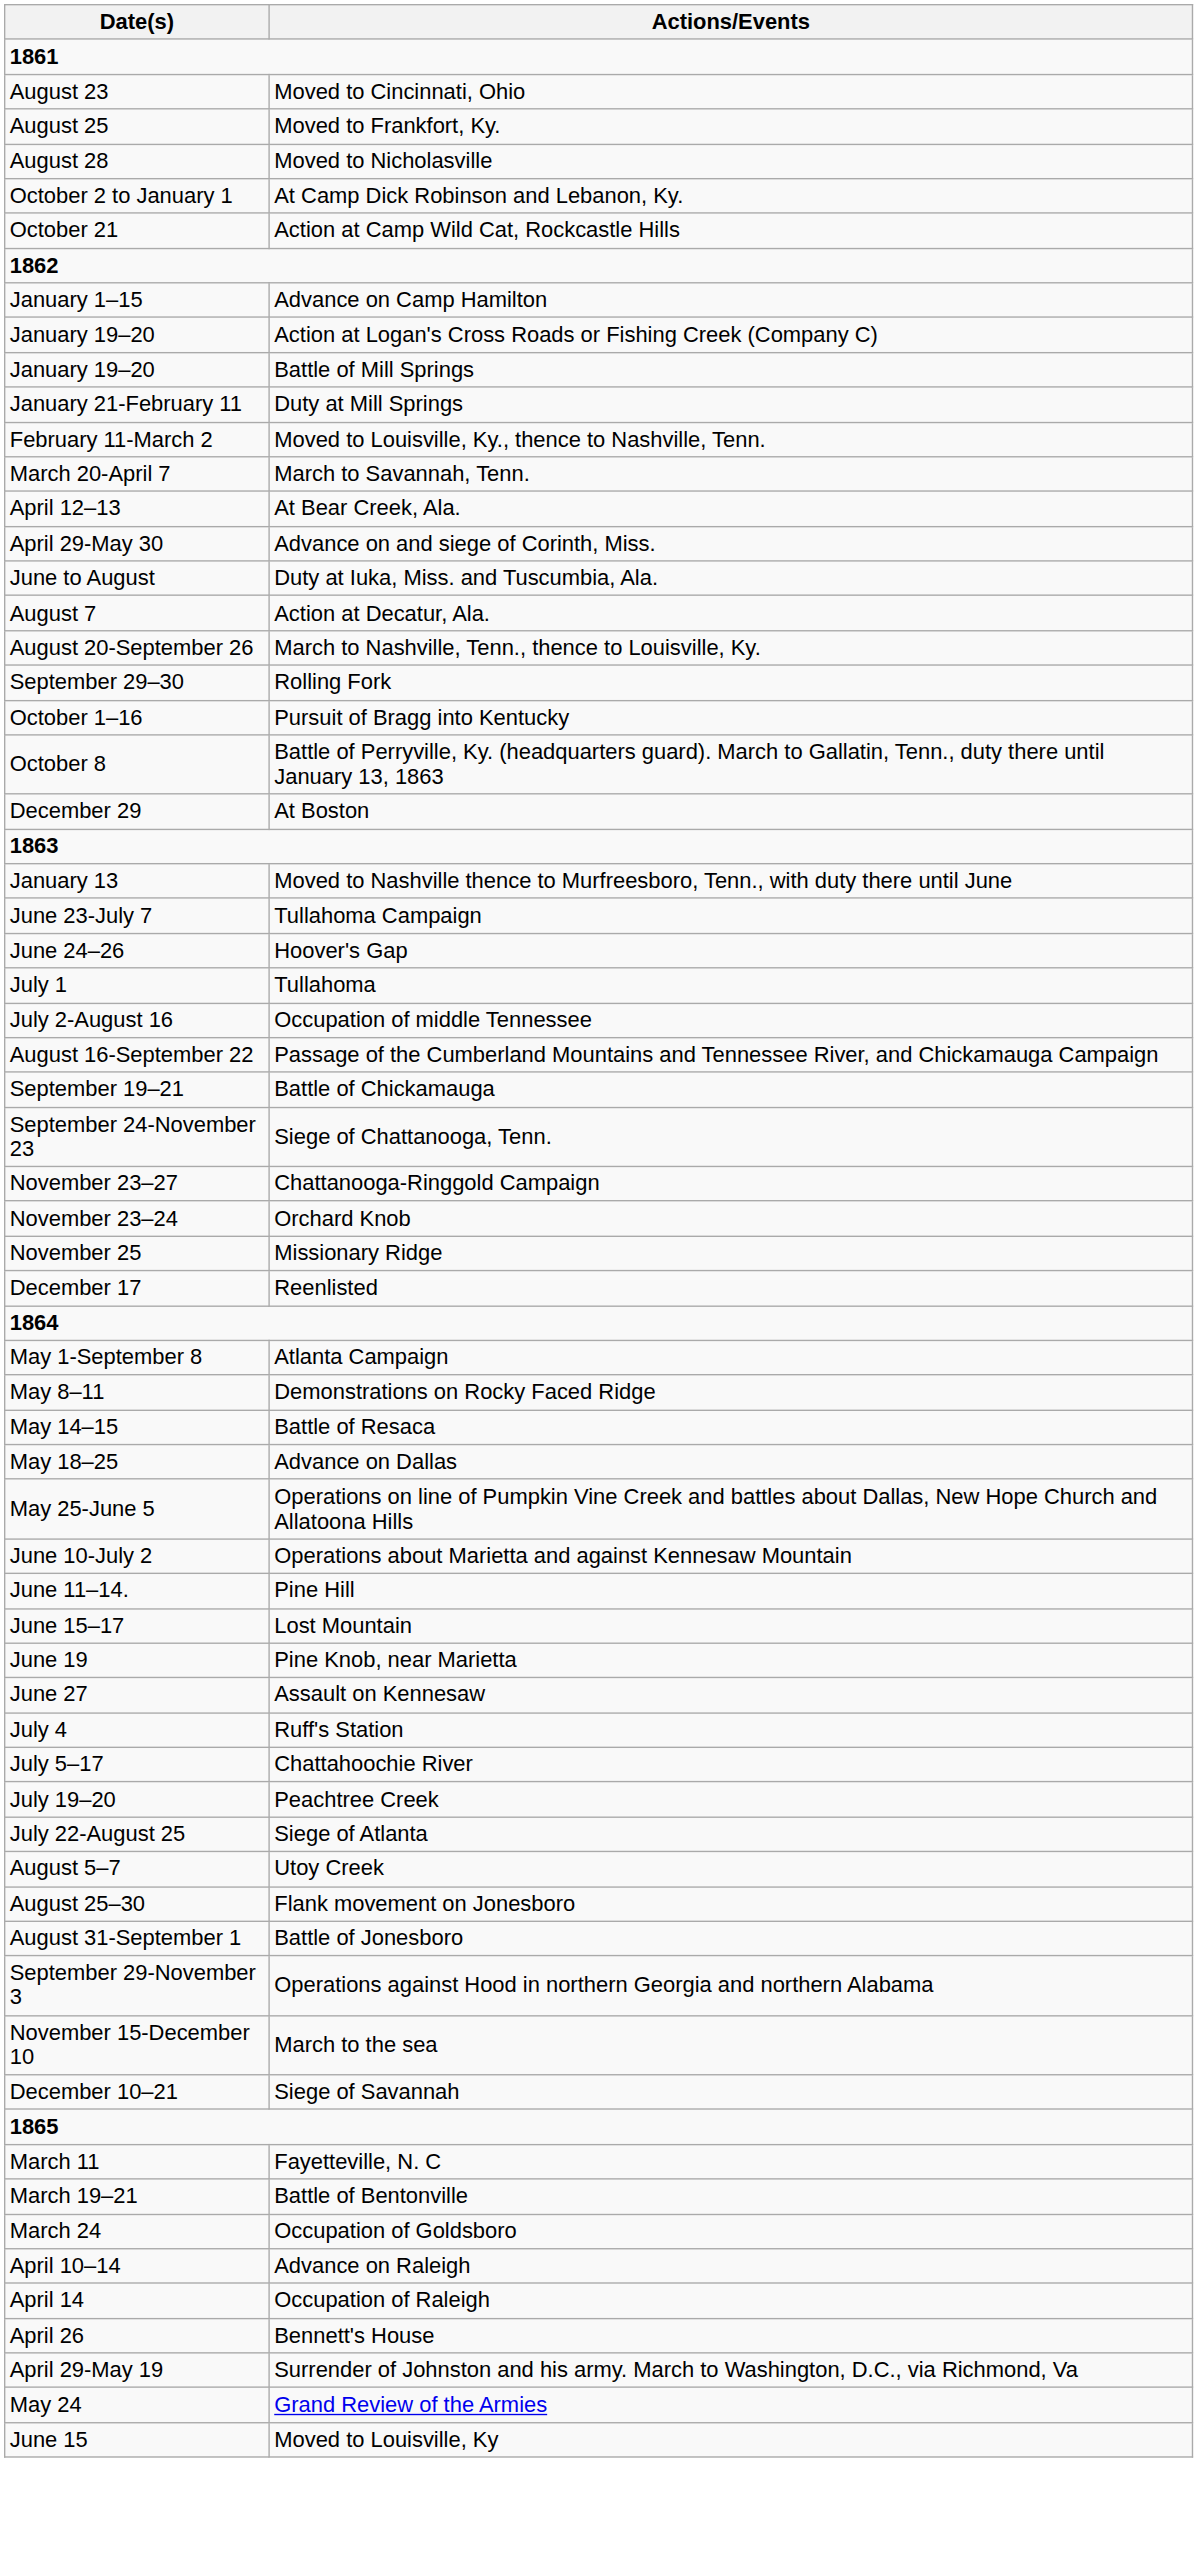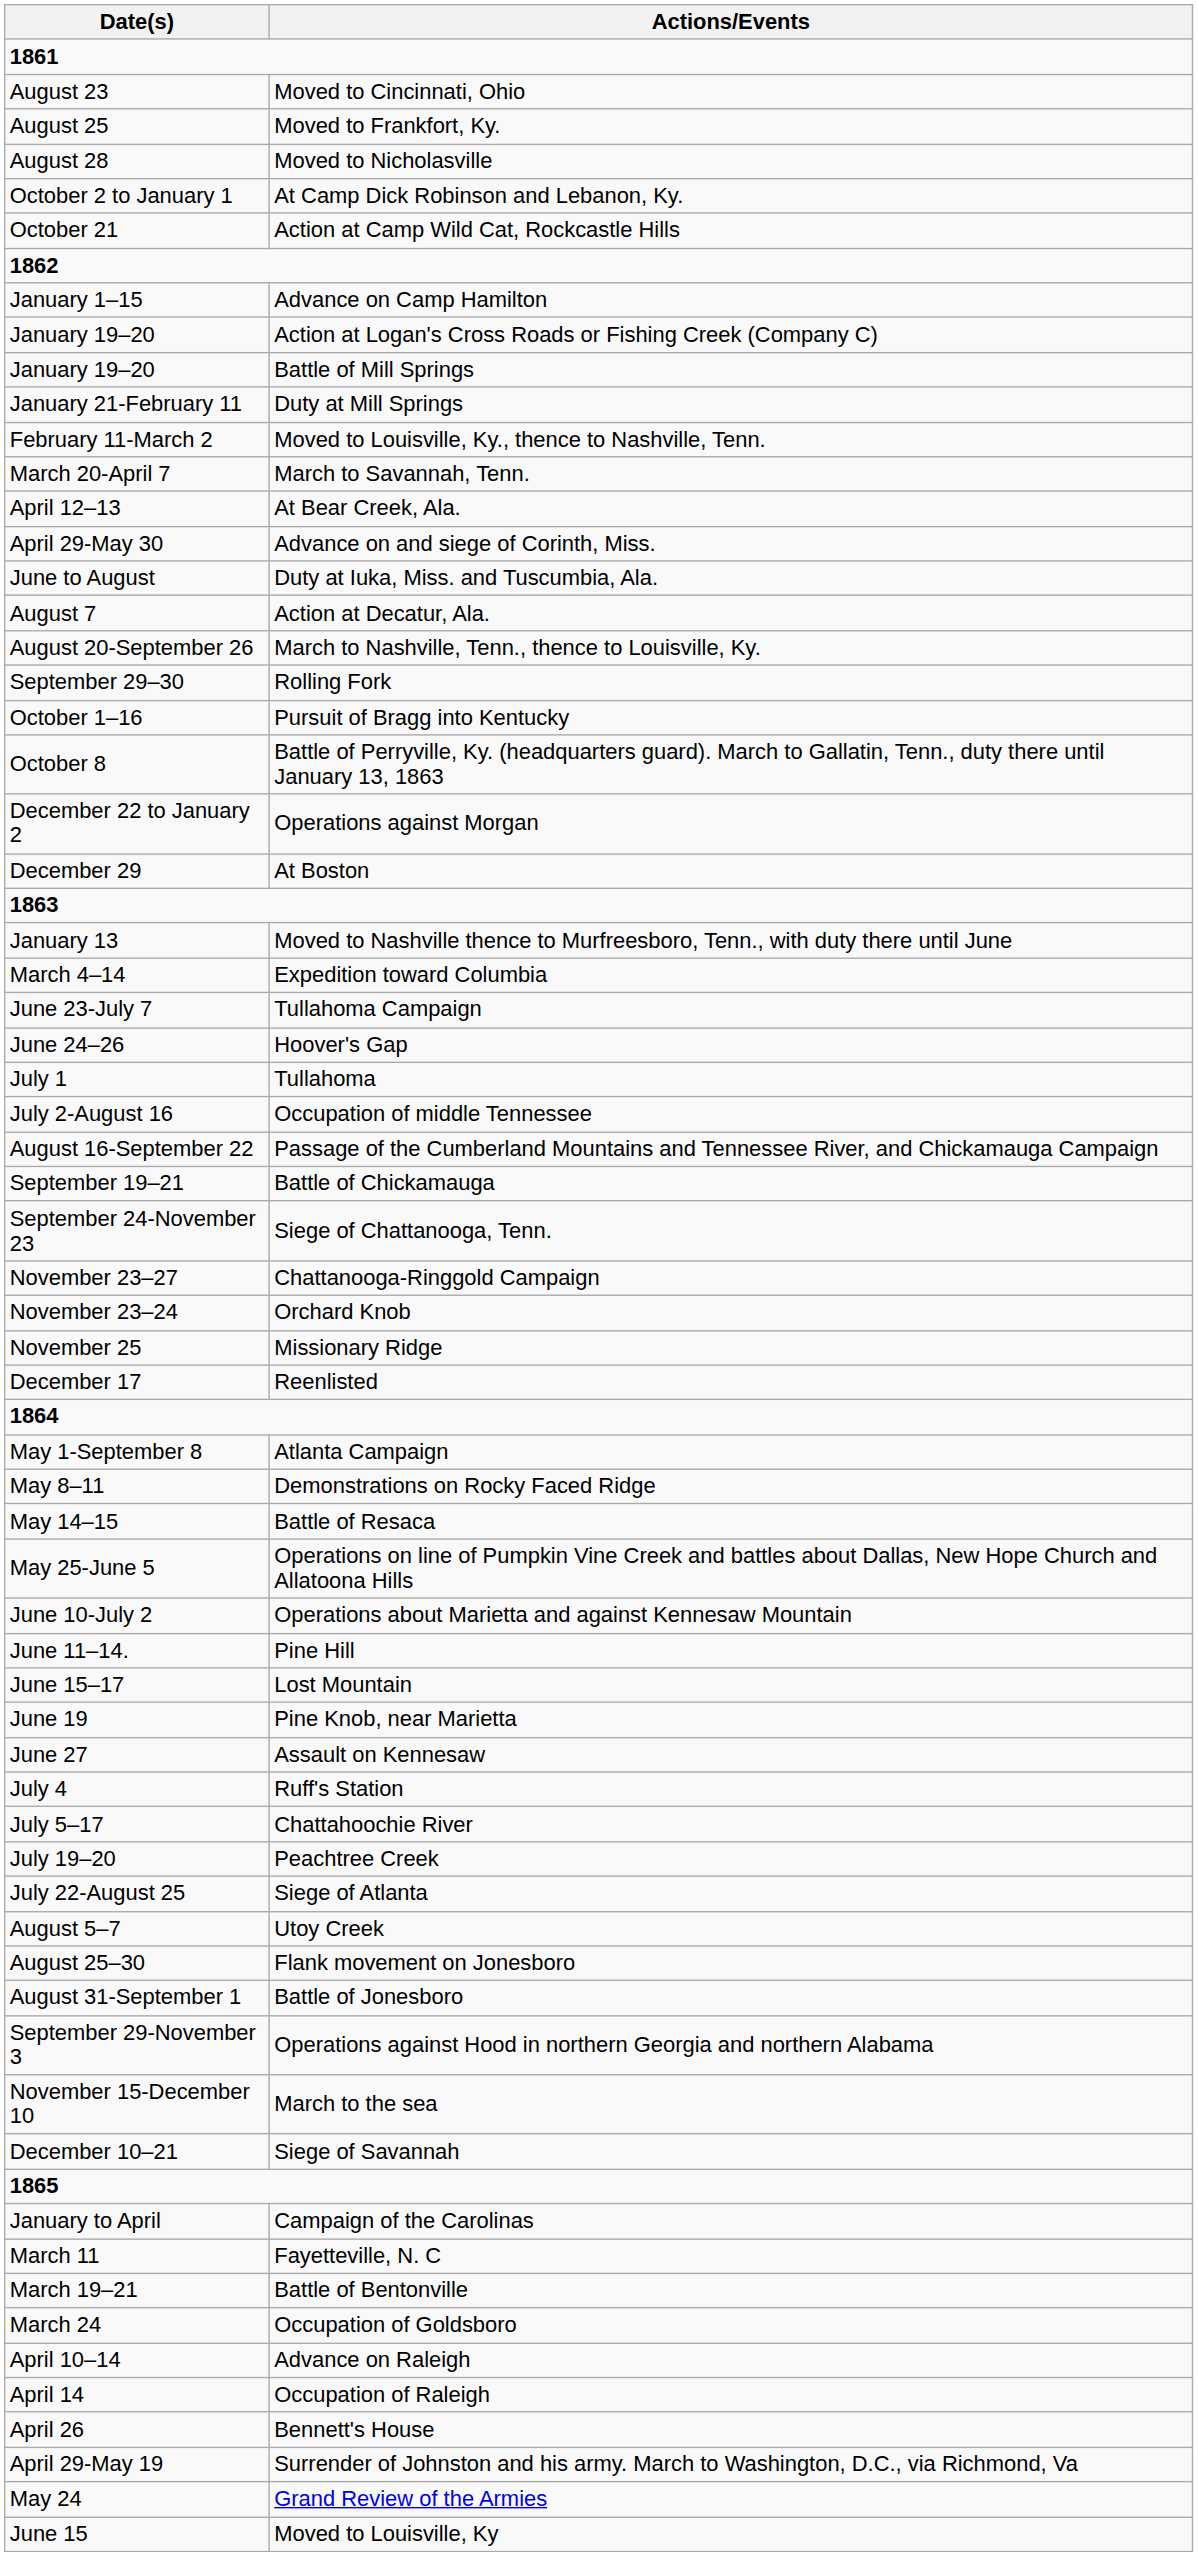 <table class="wikitable">
 <tr>
 <th>Date(s)</th>
 <th>Actions/Events</th>
 </tr>
 <tr>
 <td colspan=2><strong>1861</strong></td>
 </tr>
 <tr>
 <td>August 23</td>
 <td>Moved to Cincinnati, Ohio</td>
 </tr>
 <tr>
 <td>August 25</td>
 <td>Moved to Frankfort, Ky.</td>
 </tr>
 <tr>
 <td>August 28</td>
 <td>Moved to Nicholasville</td>
 </tr>
 <tr>
 <td>October 2 to January 1</td>
 <td>At Camp Dick Robinson and Lebanon, Ky.</td>
 </tr>
 <tr>
 <td>October 21</td>
 <td>Action at Camp Wild Cat, Rockcastle Hills</td>
 </tr>
 <tr>
 <td colspan=2><strong>1862</strong></td>
 </tr>
 <tr>
 <td>January 1–15</td>
 <td>Advance on Camp Hamilton</td>
 </tr>
 <tr>
 <td>January 19–20</td>
 <td>Action at Logan's Cross Roads or Fishing Creek (Company C)</td>
 </tr>
 <tr>
 <td>January 19–20</td>
 <td>Battle of Mill Springs</td>
 </tr>
 <tr>
 <td>January 21-February 11</td>
 <td>Duty at Mill Springs</td>
 </tr>
 <tr>
 <td>February 11-March 2</td>
 <td>Moved to Louisville, Ky., thence to Nashville, Tenn.</td>
 </tr>
 <tr>
 <td>March 20-April 7</td>
 <td>March to Savannah, Tenn.</td>
 </tr>
 <tr>
 <td>April 12–13</td>
 <td>At Bear Creek, Ala.</td>
 </tr>
 <tr>
 <td>April 29-May 30</td>
 <td>Advance on and siege of Corinth, Miss.</td>
 </tr>
 <tr>
 <td>June to August</td>
 <td>Duty at Iuka, Miss. and Tuscumbia, Ala.</td>
 </tr>
 <tr>
 <td>August 7</td>
 <td>Action at Decatur, Ala.</td>
 </tr>
 <tr>
 <td>August 20-September 26</td>
 <td>March to Nashville, Tenn., thence to Louisville, Ky.</td>
 </tr>
 <tr>
 <td>September 29–30</td>
 <td>Rolling Fork</td>
 </tr>
 <tr>
 <td>October 1–16</td>
 <td>Pursuit of Bragg into Kentucky</td>
 </tr>
 <tr>
 <td>October 8</td>
 <td>Battle of Perryville, Ky. (headquarters guard). March to Gallatin, Tenn., duty there until January 13, 1863</td>
 </tr>
 <tr>
+<td>December 22 to January 2</td>
+<td>Operations against Morgan</td>
+</tr>
+<tr>
 <td>December 29</td>
 <td>At Boston</td>
 </tr>
 <tr>
 <td colspan =2><strong>1863</strong></td>
 </tr>
 <tr>
 <td>January 13</td>
 <td>Moved to Nashville thence to Murfreesboro, Tenn., with duty there until June</td>
+</tr>
+<tr>
+<td>March 4–14</td>
+<td>Expedition toward Columbia</td>
 </tr>
 <tr>
 <td>June 23-July 7</td>
 <td>Tullahoma Campaign</td>
 </tr>
 <tr>
 <td>June 24–26</td>
 <td>Hoover's Gap</td>
 </tr>
 <tr>
 <td>July 1</td>
 <td>Tullahoma</td>
 </tr>
 <tr>
 <td>July 2-August 16</td>
 <td>Occupation of middle Tennessee</td>
 </tr>
 <tr>
 <td>August 16-September 22</td>
 <td>Passage of the Cumberland Mountains and Tennessee River, and Chickamauga Campaign</td>
 </tr>
 <tr>
 <td>September 19–21</td>
 <td>Battle of Chickamauga</td>
 </tr>
 <tr>
 <td>September 24-November 23</td>
 <td>Siege of Chattanooga, Tenn.</td>
 </tr>
 <tr>
 <td>November 23–27</td>
 <td>Chattanooga-Ringgold Campaign</td>
 </tr>
 <tr>
 <td>November 23–24</td>
 <td>Orchard Knob</td>
 </tr>
 <tr>
 <td>November 25</td>
 <td>Missionary Ridge</td>
 </tr>
 <tr>
 <td>December 17</td>
 <td>Reenlisted</td>
 </tr>
 <tr>
 <td colspan =2><strong>1864</strong></td>
 </tr>
 <tr>
 <td>May 1-September 8</td>
 <td>Atlanta Campaign</td>
 </tr>
 <tr>
 <td>May 8–11</td>
 <td>Demonstrations on Rocky Faced Ridge</td>
 </tr>
 <tr>
 <td>May 14–15</td>
 <td>Battle of Resaca</td>
-</tr>
-<tr>
-<td>May 18–25</td>
-<td>Advance on Dallas</td>
 </tr>
 <tr>
 <td>May 25-June 5</td>
 <td>Operations on line of Pumpkin Vine Creek and battles about Dallas, New Hope Church and Allatoona Hills</td>
 </tr>
 <tr>
 <td>June 10-July 2</td>
 <td>Operations about Marietta and against Kennesaw Mountain</td>
 </tr>
 <tr>
 <td>June 11–14.</td>
 <td>Pine Hill</td>
 </tr>
 <tr>
 <td>June 15–17</td>
 <td>Lost Mountain</td>
 </tr>
 <tr>
 <td>June 19</td>
 <td>Pine Knob, near Marietta</td>
 </tr>
 <tr>
 <td>June 27</td>
 <td>Assault on Kennesaw</td>
 </tr>
 <tr>
 <td>July 4</td>
 <td>Ruff's Station</td>
 </tr>
 <tr>
 <td>July 5–17</td>
 <td>Chattahoochie River</td>
 </tr>
 <tr>
 <td>July 19–20</td>
 <td>Peachtree Creek</td>
 </tr>
 <tr>
 <td>July 22-August 25</td>
 <td>Siege of Atlanta</td>
 </tr>
 <tr>
 <td>August 5–7</td>
 <td>Utoy Creek</td>
 </tr>
 <tr>
 <td>August 25–30</td>
 <td>Flank movement on Jonesboro</td>
 </tr>
 <tr>
 <td>August 31-September 1</td>
 <td>Battle of Jonesboro</td>
 </tr>
 <tr>
 <td>September 29-November 3</td>
 <td>Operations against Hood in northern Georgia and northern Alabama</td>
 </tr>
 <tr>
 <td>November 15-December 10</td>
 <td>March to the sea</td>
 </tr>
 <tr>
 <td>December 10–21</td>
 <td>Siege of Savannah</td>
 </tr>
 <tr>
 <td colspan=2><strong>1865</strong></td>
 </tr>
 <tr>
+<td>January to April</td>
+<td>Campaign of the Carolinas</td>
+</tr>
+<tr>
 <td>March 11</td>
 <td>Fayetteville, N. C</td>
 </tr>
 <tr>
 <td>March 19–21</td>
 <td>Battle of Bentonville</td>
 </tr>
 <tr>
 <td>March 24</td>
 <td>Occupation of Goldsboro</td>
 </tr>
 <tr>
 <td>April 10–14</td>
 <td>Advance on Raleigh</td>
 </tr>
 <tr>
 <td>April 14</td>
 <td>Occupation of Raleigh</td>
 </tr>
 <tr>
 <td>April 26</td>
 <td>Bennett's House</td>
 </tr>
 <tr>
 <td>April 29-May 19</td>
 <td>Surrender of Johnston and his army. March to Washington, D.C., via Richmond, Va</td>
 </tr>
 <tr>
 <td>May 24</td>
 <td><a href='#'>Grand Review of the Armies</a></td>
 </tr>
 <tr>
 <td>June 15</td>
 <td>Moved to Louisville, Ky</td>
 </tr>
 </table>
